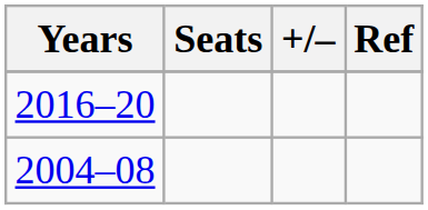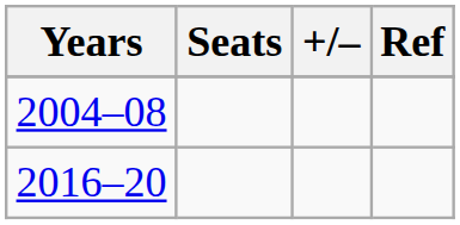 <table class="wikitable" style="font-size:95%;text-align:center;">
 <tr>
 <th>Years</th>
 <th>Seats</th>
 <th>+/–</th>
 <th>Ref</th>
 </tr>
 <tr>
 </tr>
 <tr>
+<td><a href='#'>2004–08</a></td>
+<td></td>
+<td></td>
+<td></td>
+</tr>
+<tr>
 <td><a href='#'>2016–20</a></td>
 <td></td>
 <td></td>
 <td></td>
 </tr>
-<tr>
-<td><a href='#'>2004–08</a></td>
-<td></td>
-<td></td>
-<td></td>
-</tr>
 </table>
